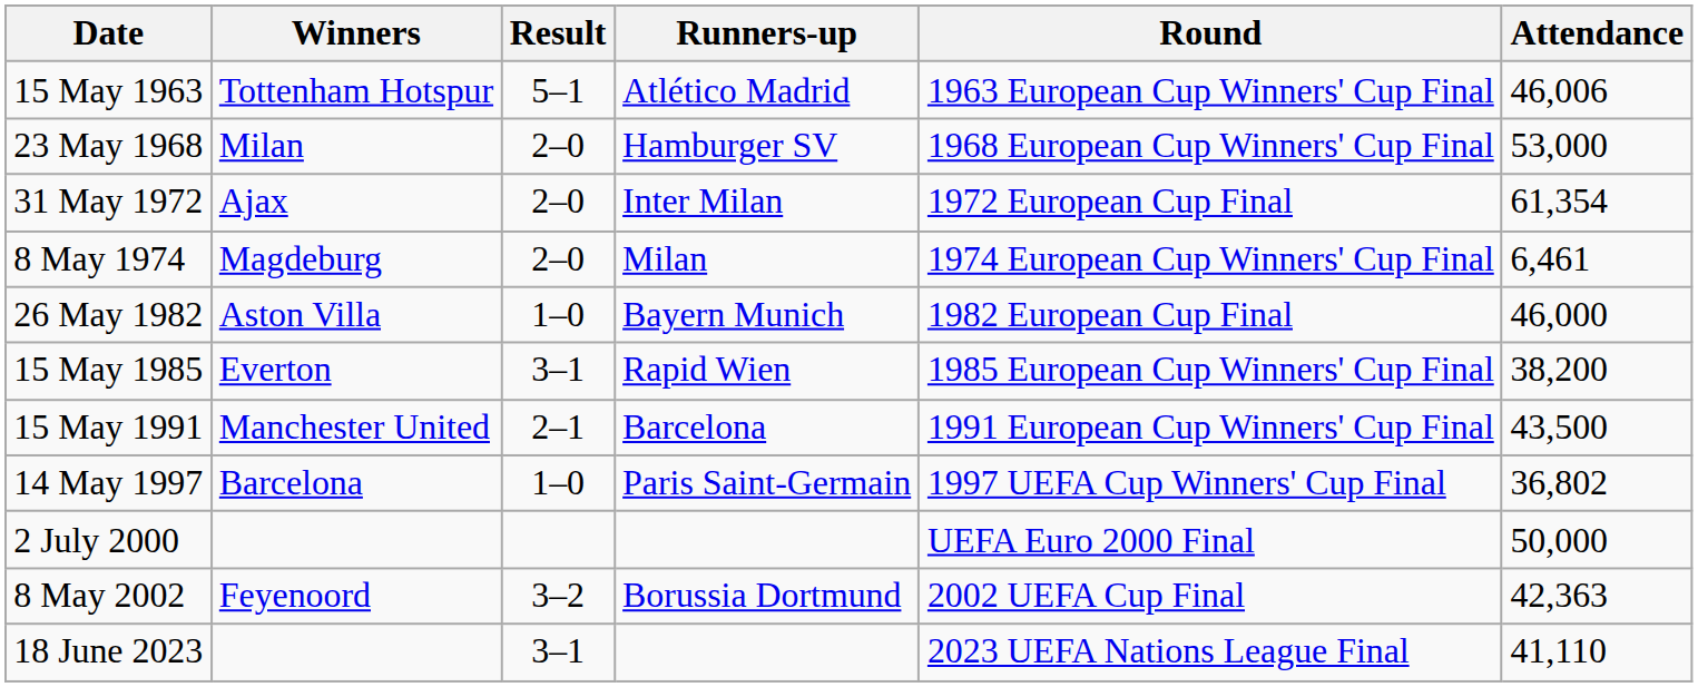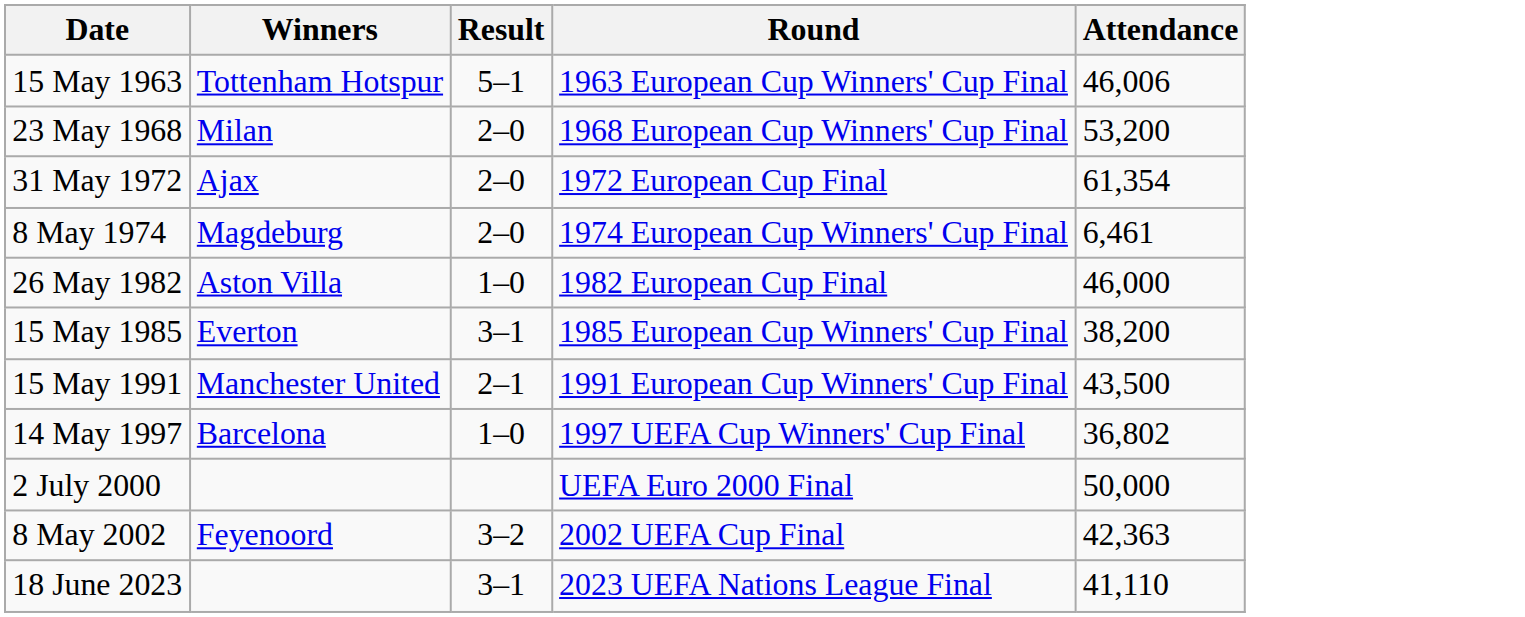 <table class="wikitable" style="text-align: left;">
 <tr>
 <th>Date</th>
 <th>Winners</th>
 <th>Result</th>
-<th>Runners-up</th>
 <th>Round</th>
 <th>Attendance</th>
 </tr>
 <tr>
 <td>15 May 1963</td>
 <td> <a href='#'>Tottenham Hotspur</a></td>
 <td style="text-align:center">5–1</td>
-<td> <a href='#'>Atlético Madrid</a></td>
 <td><a href='#'>1963 European Cup Winners' Cup Final</a></td>
 <td>46,006</td>
 </tr>
 <tr>
 <td>23 May 1968</td>
 <td> <a href='#'>Milan</a></td>
 <td style="text-align:center">2–0</td>
-<td> <a href='#'>Hamburger SV</a></td>
 <td><a href='#'>1968 European Cup Winners' Cup Final</a></td>
-<td>53,000</td>
+<td>53,200</td>
 </tr>
 <tr>
 <td>31 May 1972</td>
 <td> <a href='#'>Ajax</a></td>
 <td style="text-align:center">2–0</td>
-<td> <a href='#'>Inter Milan</a></td>
 <td><a href='#'>1972 European Cup Final</a></td>
 <td>61,354</td>
 </tr>
 <tr>
 <td>8 May 1974</td>
 <td> <a href='#'>Magdeburg</a></td>
 <td style="text-align:center">2–0</td>
-<td> <a href='#'>Milan</a></td>
 <td><a href='#'>1974 European Cup Winners' Cup Final</a></td>
 <td>6,461</td>
 </tr>
 <tr>
 <td>26 May 1982</td>
 <td> <a href='#'>Aston Villa</a></td>
 <td style="text-align:center">1–0</td>
-<td> <a href='#'>Bayern Munich</a></td>
 <td><a href='#'>1982 European Cup Final</a></td>
 <td>46,000</td>
 </tr>
 <tr>
 <td>15 May 1985</td>
 <td> <a href='#'>Everton</a></td>
 <td style="text-align:center">3–1</td>
-<td> <a href='#'>Rapid Wien</a></td>
 <td><a href='#'>1985 European Cup Winners' Cup Final</a></td>
 <td>38,200</td>
 </tr>
 <tr>
 <td>15 May 1991</td>
 <td> <a href='#'>Manchester United</a></td>
 <td style="text-align:center">2–1</td>
-<td> <a href='#'>Barcelona</a></td>
 <td><a href='#'>1991 European Cup Winners' Cup Final</a></td>
 <td>43,500</td>
 </tr>
 <tr>
 <td>14 May 1997</td>
 <td> <a href='#'>Barcelona</a></td>
 <td style="text-align:center">1–0</td>
-<td> <a href='#'>Paris Saint-Germain</a></td>
 <td><a href='#'>1997 UEFA Cup Winners' Cup Final</a></td>
 <td>36,802</td>
 </tr>
 <tr>
 <td>2 July 2000</td>
-<td></td>
 <td></td>
 <td></td>
 <td><a href='#'>UEFA Euro 2000 Final</a></td>
 <td>50,000</td>
 </tr>
 <tr>
 <td>8 May 2002</td>
 <td> <a href='#'>Feyenoord</a></td>
 <td style="text-align:center">3–2</td>
-<td> <a href='#'>Borussia Dortmund</a></td>
 <td><a href='#'>2002 UEFA Cup Final</a></td>
 <td>42,363</td>
 </tr>
 <tr>
 <td>18 June 2023</td>
 <td></td>
 <td style="text-align:center">3–1</td>
-<td></td>
 <td><a href='#'>2023 UEFA Nations League Final</a></td>
 <td>41,110</td>
 </tr>
 </table>
